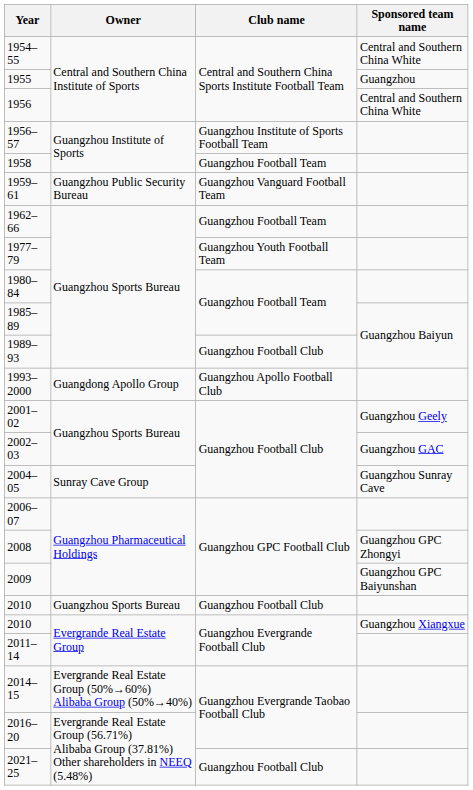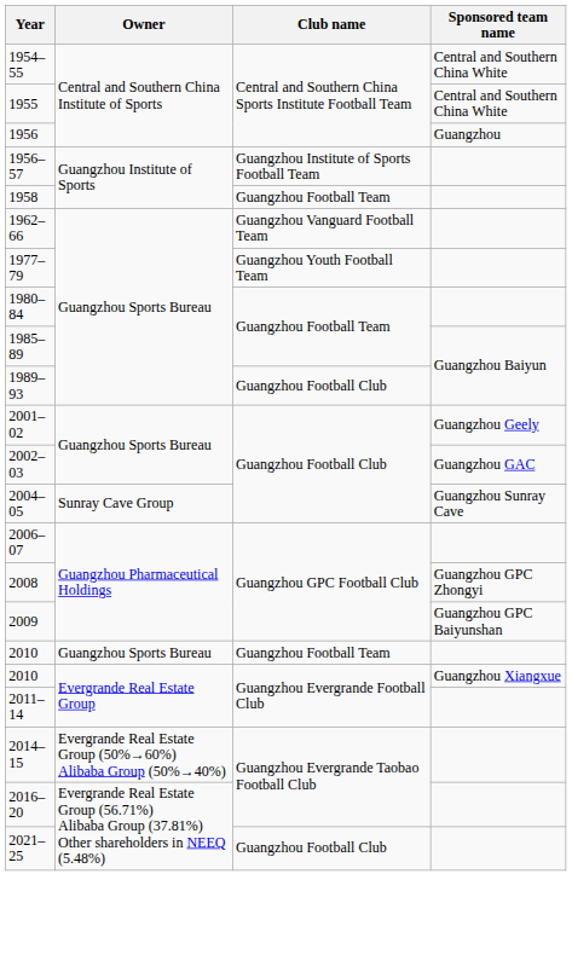 <table class="wikitable" width=70%>
 <tr>
 <th>Year</th>
 <th>Owner</th>
 <th>Club name</th>
 <th>Sponsored team name</th>
 </tr>
 <tr>
 <td>1954–55</td>
 <td rowspan="3">Central and Southern China Institute of Sports</td>
 <td rowspan="3">Central and Southern China Sports Institute Football Team</td>
 <td>Central and Southern China White</td>
 </tr>
 <tr>
 <td>1955</td>
-<td>Guangzhou</td>
+<td>Central and Southern China White</td>
 </tr>
 <tr>
 <td>1956</td>
-<td>Central and Southern China White</td>
+<td>Guangzhou</td>
 </tr>
 <tr>
 <td>1956–57</td>
 <td rowspan="2">Guangzhou Institute of Sports</td>
 <td>Guangzhou Institute of Sports Football Team</td>
 <td></td>
 </tr>
 <tr>
 <td>1958</td>
 <td>Guangzhou Football Team</td>
 <td></td>
 </tr>
 <tr>
-<td>1959–61</td>
-<td>Guangzhou Public Security Bureau</td>
-<td>Guangzhou Vanguard Football Team</td>
-<td></td>
-</tr>
-<tr>
 <td>1962–66</td>
 <td rowspan="5">Guangzhou Sports Bureau</td>
-<td>Guangzhou Football Team</td>
+<td>Guangzhou Vanguard Football Team</td>
 <td></td>
 </tr>
 <tr>
 <td>1977–79</td>
 <td>Guangzhou Youth Football Team</td>
 <td></td>
 </tr>
 <tr>
 <td>1980–84</td>
 <td rowspan="2">Guangzhou Football Team</td>
 <td></td>
 </tr>
 <tr>
 <td>1985–89</td>
 <td rowspan="2">Guangzhou Baiyun</td>
 </tr>
 <tr>
 <td>1989–93</td>
 <td>Guangzhou Football Club</td>
-</tr>
-<tr>
-<td>1993–2000</td>
-<td>Guangdong Apollo Group</td>
-<td>Guangzhou Apollo Football Club</td>
-<td></td>
 </tr>
 <tr>
 <td>2001–02</td>
 <td rowspan="2">Guangzhou Sports Bureau</td>
 <td rowspan="3">Guangzhou Football Club</td>
 <td>Guangzhou <a href='#'>Geely</a></td>
 </tr>
 <tr>
 <td>2002–03</td>
 <td>Guangzhou <a href='#'>GAC</a></td>
 </tr>
 <tr>
 <td>2004–05</td>
 <td>Sunray Cave Group</td>
 <td>Guangzhou Sunray Cave</td>
 </tr>
 <tr>
 <td>2006–07</td>
 <td rowspan="3"><a href='#'>Guangzhou Pharmaceutical Holdings</a></td>
 <td rowspan="3">Guangzhou GPC Football Club</td>
 <td></td>
 </tr>
 <tr>
 <td>2008</td>
 <td>Guangzhou GPC Zhongyi</td>
 </tr>
 <tr>
 <td>2009</td>
 <td>Guangzhou GPC Baiyunshan</td>
 </tr>
 <tr>
 <td>2010</td>
 <td>Guangzhou Sports Bureau</td>
-<td>Guangzhou Football Club</td>
+<td>Guangzhou Football Team</td>
 <td></td>
 </tr>
 <tr>
 <td>2010</td>
 <td rowspan="2"><a href='#'>Evergrande Real Estate Group</a></td>
 <td rowspan="2">Guangzhou Evergrande Football Club</td>
 <td>Guangzhou <a href='#'>Xiangxue</a></td>
 </tr>
 <tr>
 <td>2011–14</td>
 <td></td>
 </tr>
 <tr>
 <td>2014–15</td>
 <td>Evergrande Real Estate Group (50%→60%)<br><a href='#'>Alibaba Group</a> (50%→40%)</td>
 <td rowspan="2">Guangzhou Evergrande Taobao Football Club</td>
 <td></td>
 </tr>
 <tr>
 <td>2016–20</td>
 <td rowspan="2">Evergrande Real Estate Group (56.71%)<br>Alibaba Group (37.81%)<br>Other shareholders in <a href='#'>NEEQ</a> (5.48%)</td>
 <td></td>
 </tr>
 <tr>
 <td>2021–25</td>
 <td>Guangzhou Football Club</td>
 <td></td>
 </tr>
 </table>
